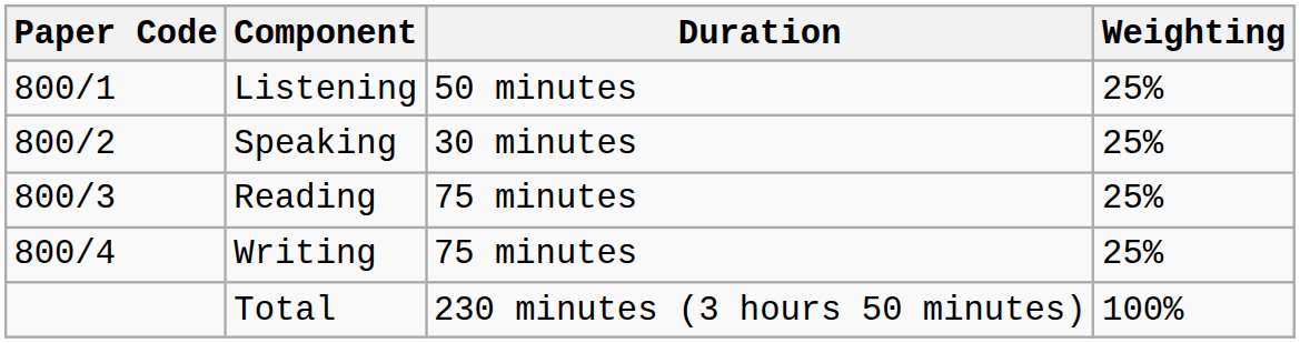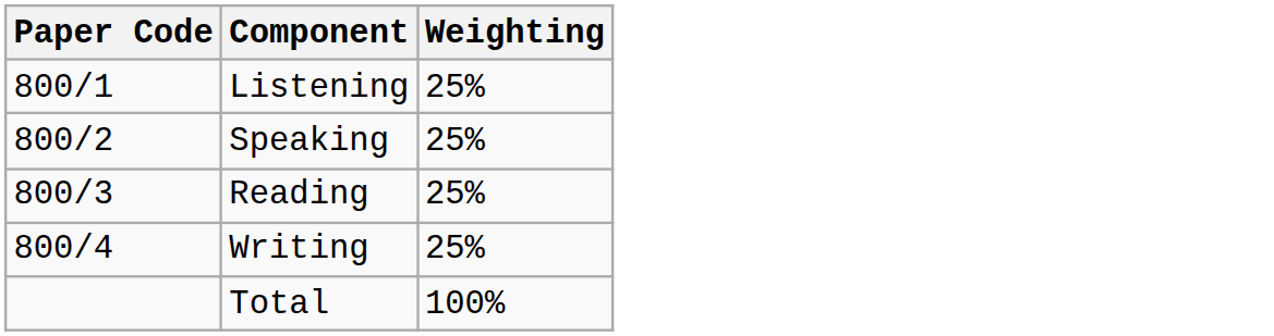 <table class="wikitable">
 <tr>
 <th>Paper Code</th>
 <th>Component</th>
-<th>Duration</th>
 <th>Weighting</th>
 </tr>
 <tr>
 <td>800/1</td>
 <td>Listening</td>
-<td>50 minutes</td>
 <td>25%</td>
 </tr>
 <tr>
 <td>800/2</td>
 <td>Speaking</td>
-<td>30 minutes</td>
 <td>25%</td>
 </tr>
 <tr>
 <td>800/3</td>
 <td>Reading</td>
-<td>75 minutes</td>
 <td>25%</td>
 </tr>
 <tr>
 <td>800/4</td>
 <td>Writing</td>
-<td>75 minutes</td>
 <td>25%</td>
 </tr>
 <tr>
 <td></td>
 <td>Total</td>
-<td>230 minutes (3 hours 50 minutes)</td>
 <td>100%</td>
 </tr>
 </table>
